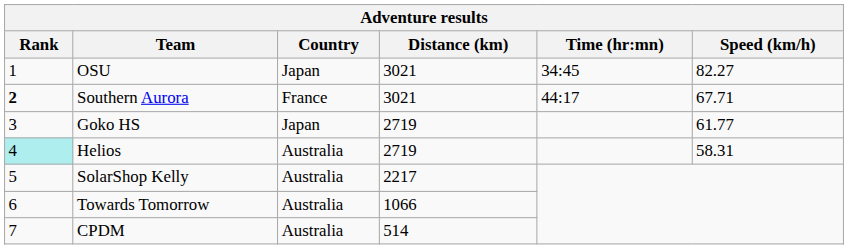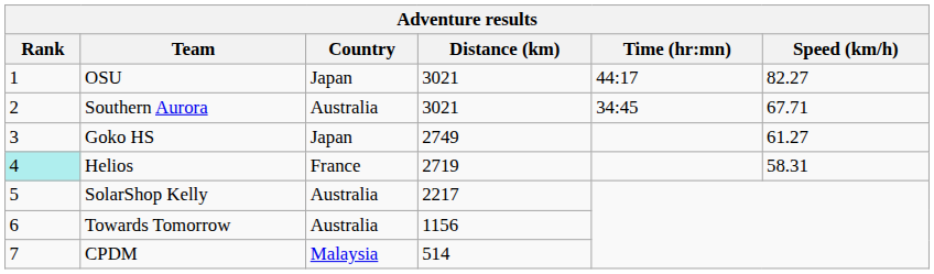 <table class="wikitable collapsible collapsed" style="min-width:50em;">
 <tr>
 <th colspan=6>Adventure results</th>
 </tr>
 <tr>
 <th>Rank</th>
 <th>Team</th>
 <th>Country</th>
 <th>Distance (km)</th>
 <th>Time (hr:mn)</th>
 <th>Speed (km/h)</th>
 </tr>
 <tr>
 <td>1</td>
 <td>OSU</td>
 <td>Japan</td>
 <td>3021</td>
-<td>34:45</td>
+<td>44:17</td>
 <td>82.27</td>
 </tr>
 <tr>
-<td><strong>2</strong></td>
+<td>2</td>
 <td>Southern <a href='#'>Aurora</a></td>
-<td>France</td>
+<td>Australia</td>
 <td>3021</td>
-<td>44:17</td>
+<td>34:45</td>
 <td>67.71</td>
 </tr>
 <tr>
 <td>3</td>
 <td>Goko HS</td>
 <td>Japan</td>
-<td>2719</td>
+<td>2749</td>
 <td></td>
-<td>61.77</td>
+<td>61.27</td>
 </tr>
 <tr>
 <td style="background: paleturquoise;">4</td>
 <td>Helios</td>
-<td>Australia</td>
+<td>France</td>
 <td>2719</td>
 <td></td>
 <td>58.31</td>
 </tr>
 <tr>
 <td>5</td>
 <td>SolarShop Kelly</td>
 <td>Australia</td>
 <td>2217</td>
 </tr>
 <tr>
 <td>6</td>
 <td>Towards Tomorrow</td>
 <td>Australia</td>
-<td>1066</td>
+<td>1156</td>
 </tr>
 <tr>
 <td>7</td>
 <td>CPDM</td>
-<td>Australia</td>
+<td><a href='#'>Malaysia</a></td>
 <td>514</td>
 </tr>
 </table>
